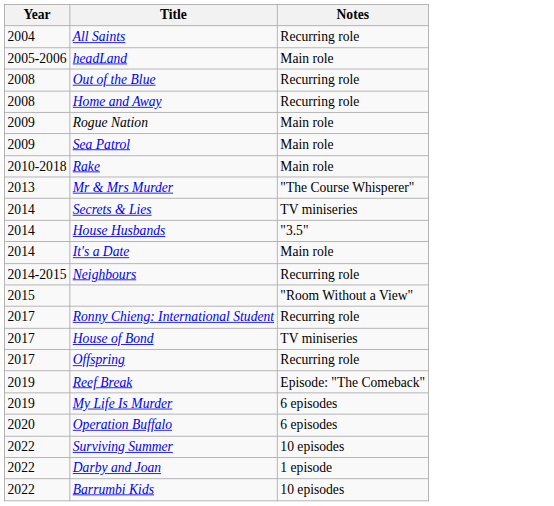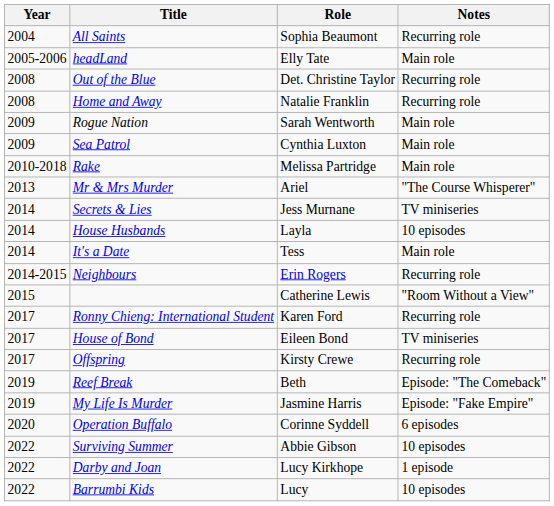 <table class="wikitable sortable">
 <tr>
 <th>Year</th>
 <th>Title</th>
+<th>Role</th>
 <th class="unsortable">Notes</th>
 </tr>
 <tr>
 <td>2004</td>
 <td><em><a href='#'>All Saints</a></em></td>
+<td>Sophia Beaumont</td>
 <td>Recurring role</td>
 </tr>
 <tr>
 <td>2005-2006</td>
 <td><em><a href='#'>headLand</a></em></td>
+<td>Elly Tate</td>
 <td>Main role</td>
 </tr>
 <tr>
 <td>2008</td>
 <td><em><a href='#'>Out of the Blue</a></em></td>
+<td>Det. Christine Taylor</td>
 <td>Recurring role</td>
 </tr>
 <tr>
 <td>2008</td>
 <td><em><a href='#'>Home and Away</a></em></td>
+<td>Natalie Franklin</td>
 <td>Recurring role</td>
 </tr>
 <tr>
 <td>2009</td>
 <td><em>Rogue Nation</em></td>
+<td>Sarah Wentworth</td>
 <td>Main role</td>
 </tr>
 <tr>
 <td>2009</td>
 <td><em><a href='#'>Sea Patrol</a></em></td>
+<td>Cynthia Luxton</td>
 <td>Main role</td>
 </tr>
 <tr>
 <td>2010-2018</td>
 <td><em><a href='#'>Rake</a></em></td>
+<td>Melissa Partridge</td>
 <td>Main role</td>
 </tr>
 <tr>
 <td>2013</td>
 <td><em><a href='#'>Mr & Mrs Murder</a></em></td>
+<td>Ariel</td>
 <td>"The Course Whisperer"</td>
 </tr>
 <tr>
 <td>2014</td>
 <td><em><a href='#'>Secrets & Lies</a></em></td>
+<td>Jess Murnane</td>
 <td>TV miniseries</td>
 </tr>
 <tr>
 <td>2014</td>
 <td><em><a href='#'>House Husbands</a></em></td>
-<td>"3.5"</td>
+<td>Layla</td>
+<td>10 episodes</td>
 </tr>
 <tr>
 <td>2014</td>
 <td><em><a href='#'>It's a Date</a></em></td>
+<td>Tess</td>
 <td>Main role</td>
 </tr>
 <tr>
 <td>2014-2015</td>
 <td><em><a href='#'>Neighbours</a></em></td>
+<td><a href='#'>Erin Rogers</a></td>
 <td>Recurring role</td>
 </tr>
 <tr>
 <td>2015</td>
 <td><em></em></td>
+<td>Catherine Lewis</td>
 <td>"Room Without a View"</td>
 </tr>
 <tr>
 <td>2017</td>
 <td><em><a href='#'>Ronny Chieng: International Student</a></em></td>
+<td>Karen Ford</td>
 <td>Recurring role</td>
 </tr>
 <tr>
 <td>2017</td>
 <td><em><a href='#'>House of Bond</a></em></td>
+<td>Eileen Bond</td>
 <td>TV miniseries</td>
 </tr>
 <tr>
 <td>2017</td>
 <td><a href='#'><em>Offspring</em></a></td>
+<td>Kirsty Crewe</td>
 <td>Recurring role</td>
 </tr>
 <tr>
 <td>2019</td>
 <td><em><a href='#'>Reef Break</a></em></td>
+<td>Beth</td>
 <td>Episode: "The Comeback"</td>
 </tr>
 <tr>
 <td>2019</td>
 <td><em><a href='#'>My Life Is Murder</a></em></td>
-<td>6 episodes</td>
+<td>Jasmine Harris</td>
+<td>Episode: "Fake Empire"</td>
 </tr>
 <tr>
 <td>2020</td>
 <td><em><a href='#'>Operation Buffalo</a></em></td>
+<td>Corinne Syddell</td>
 <td>6 episodes</td>
 </tr>
 <tr>
 <td>2022</td>
 <td><em><a href='#'>Surviving Summer</a></em></td>
+<td>Abbie Gibson</td>
 <td>10 episodes</td>
 </tr>
 <tr>
 <td>2022</td>
 <td><em><a href='#'>Darby and Joan</a></em></td>
+<td>Lucy Kirkhope</td>
 <td>1 episode</td>
 </tr>
 <tr>
 <td>2022</td>
 <td><em><a href='#'>Barrumbi Kids</a></em></td>
+<td>Lucy</td>
 <td>10 episodes</td>
 </tr>
 </table>
